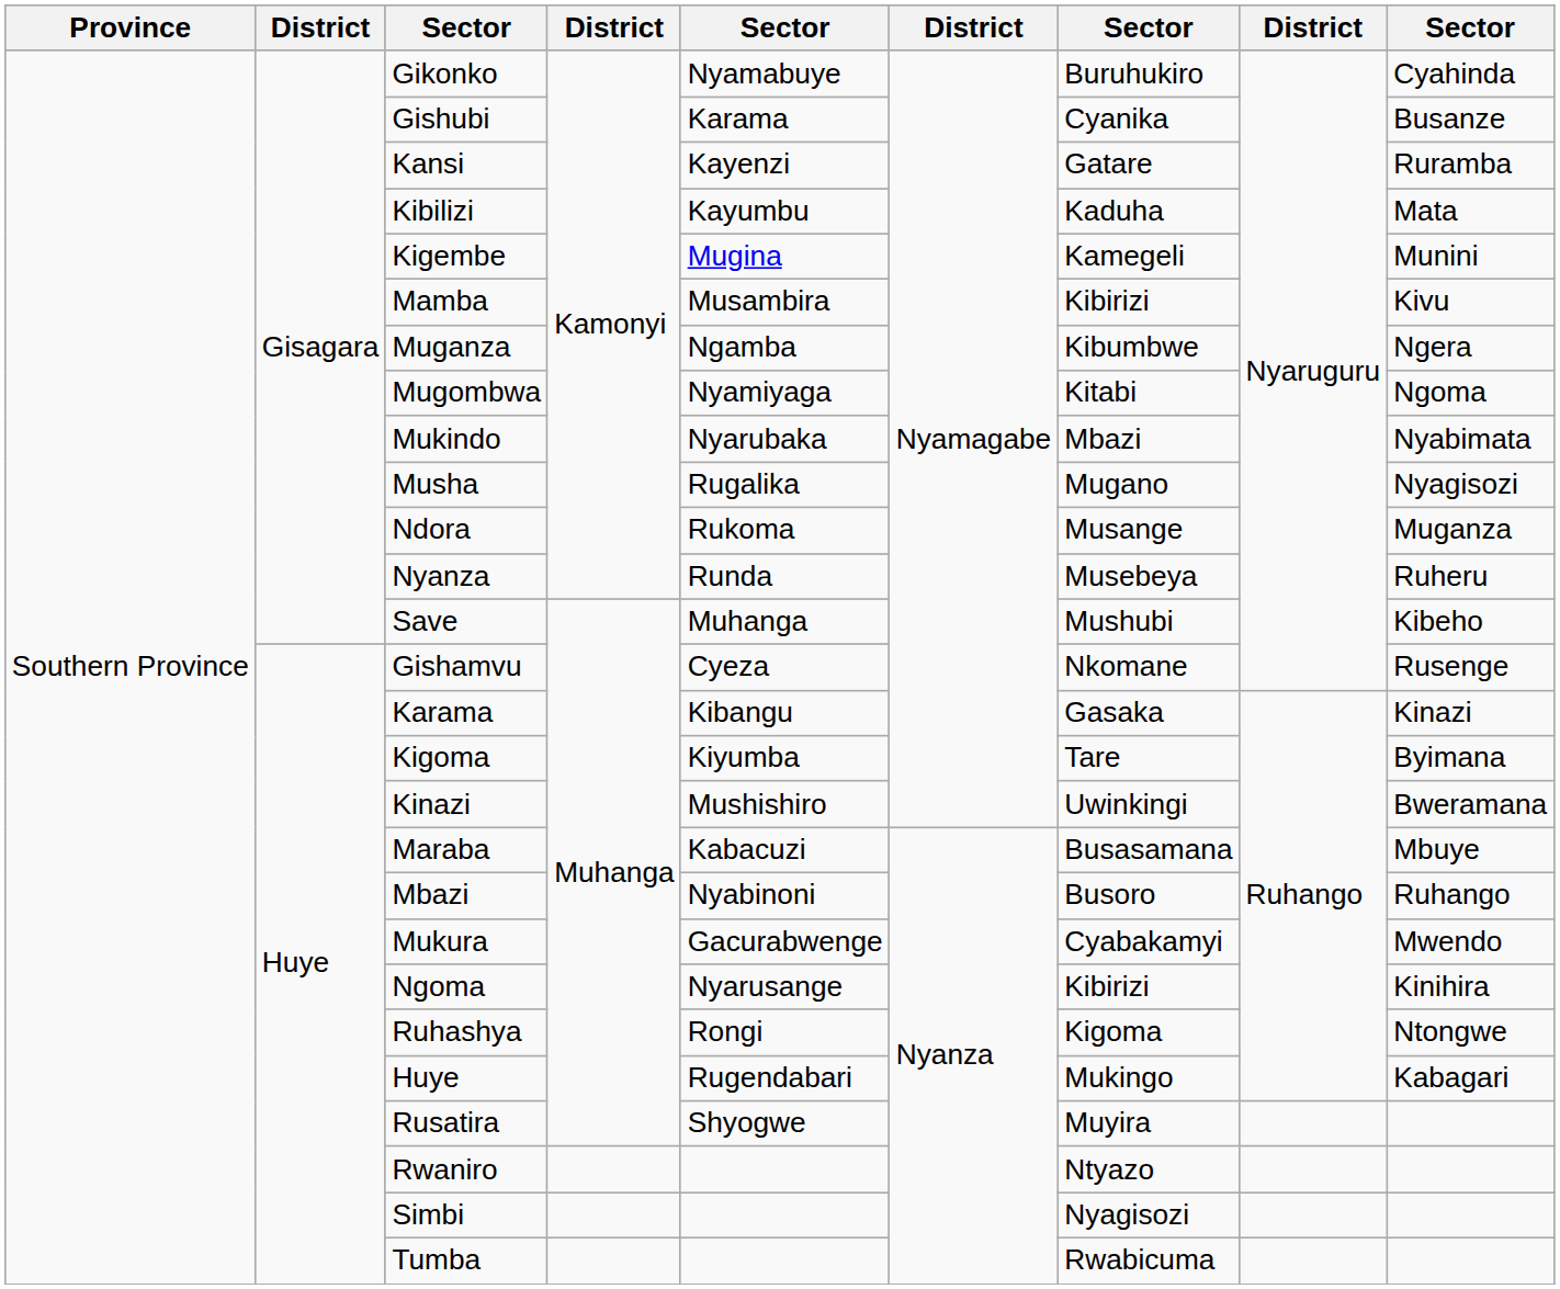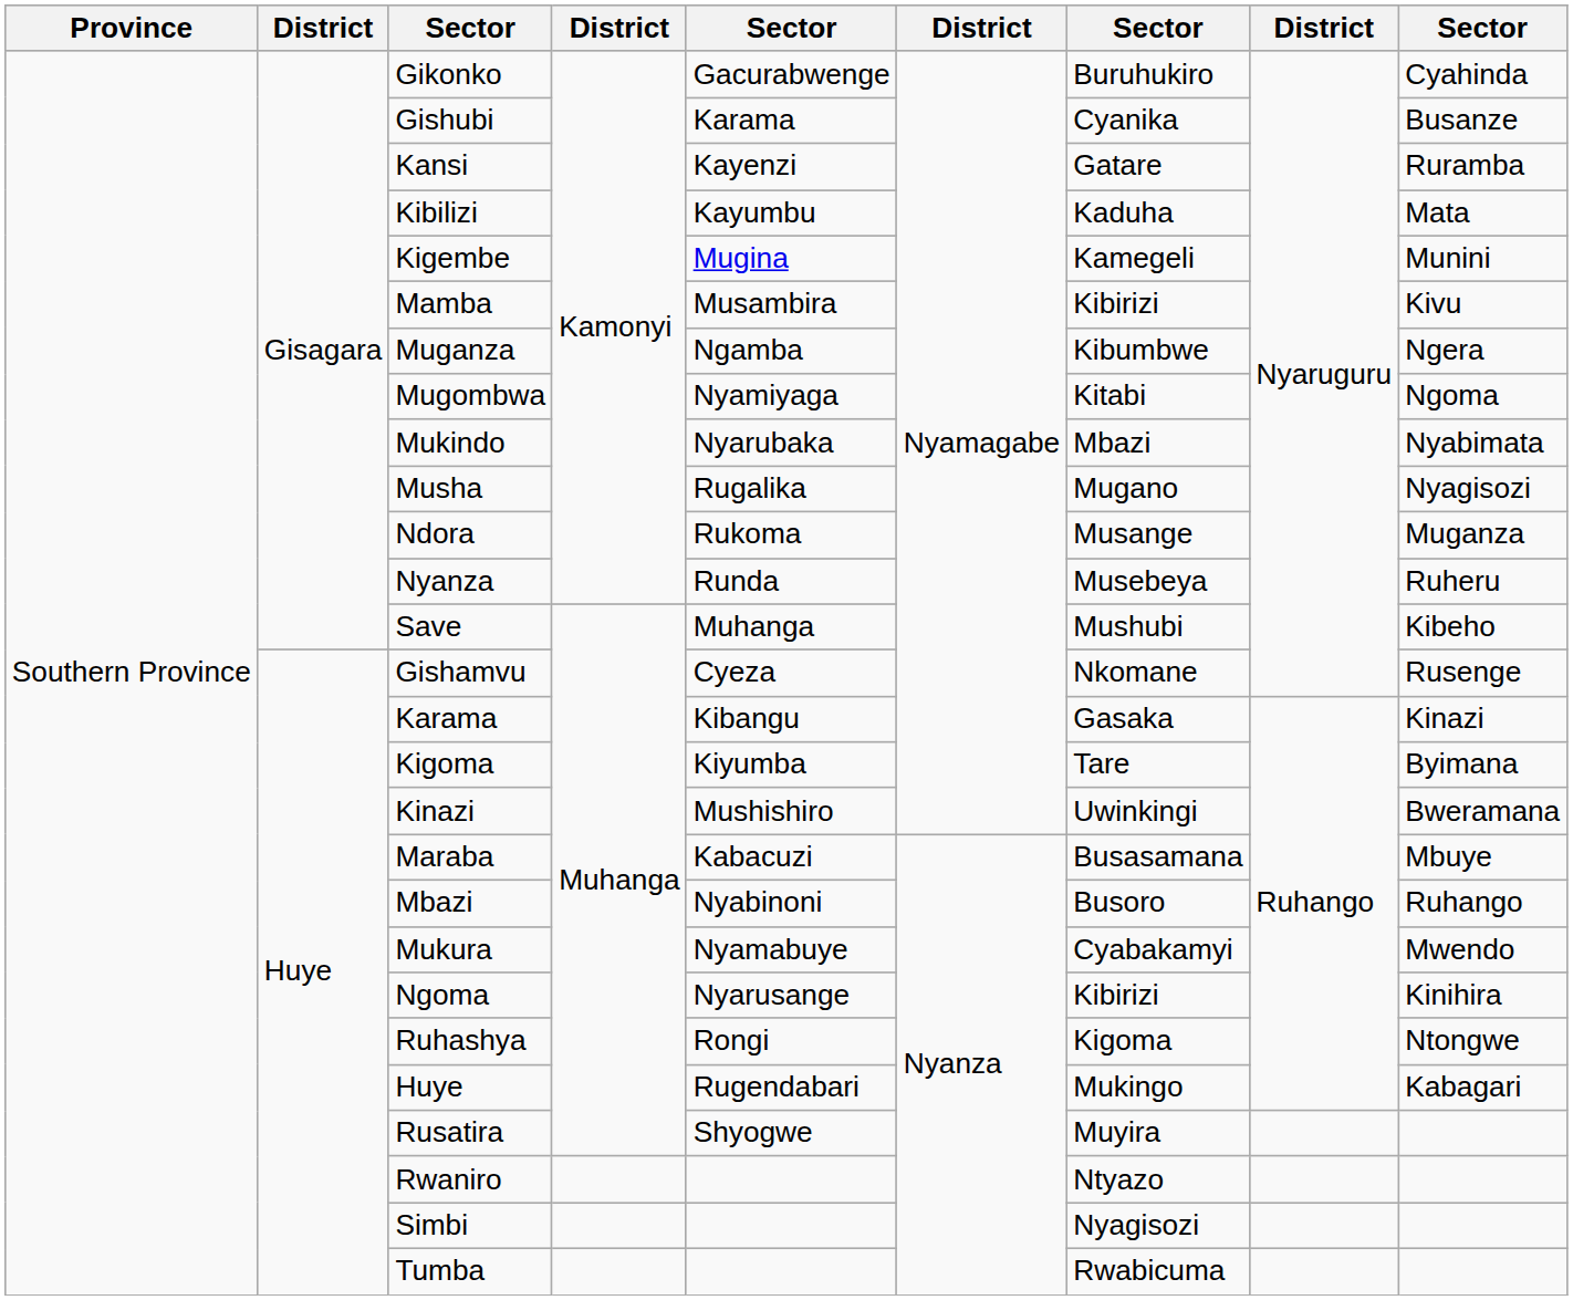 <table class="wikitable">
 <tr>
 <th>Province</th>
 <th>District</th>
 <th>Sector</th>
 <th>District</th>
 <th>Sector</th>
 <th>District</th>
 <th>Sector</th>
 <th>District</th>
 <th>Sector</th>
 </tr>
 <tr>
 <td rowspan="27">Southern Province</td>
 <td rowspan="13">Gisagara</td>
 <td>Gikonko</td>
 <td rowspan="12">Kamonyi</td>
-<td>Nyamabuye</td>
+<td>Gacurabwenge</td>
 <td rowspan="17">Nyamagabe</td>
 <td>Buruhukiro</td>
 <td rowspan="14">Nyaruguru</td>
 <td>Cyahinda</td>
 </tr>
 <tr>
 <td>Gishubi</td>
 <td>Karama</td>
 <td>Cyanika</td>
 <td>Busanze</td>
 </tr>
 <tr>
 <td>Kansi</td>
 <td>Kayenzi</td>
 <td>Gatare</td>
 <td>Ruramba</td>
 </tr>
 <tr>
 <td>Kibilizi</td>
 <td>Kayumbu</td>
 <td>Kaduha</td>
 <td>Mata</td>
 </tr>
 <tr>
 <td>Kigembe</td>
 <td><a href='#'>Mugina</a></td>
 <td>Kamegeli</td>
 <td>Munini</td>
 </tr>
 <tr>
 <td>Mamba</td>
 <td>Musambira</td>
 <td>Kibirizi</td>
 <td>Kivu</td>
 </tr>
 <tr>
 <td>Muganza</td>
 <td>Ngamba</td>
 <td>Kibumbwe</td>
 <td>Ngera</td>
 </tr>
 <tr>
 <td>Mugombwa</td>
 <td>Nyamiyaga</td>
 <td>Kitabi</td>
 <td>Ngoma</td>
 </tr>
 <tr>
 <td>Mukindo</td>
 <td>Nyarubaka</td>
 <td>Mbazi</td>
 <td>Nyabimata</td>
 </tr>
 <tr>
 <td>Musha</td>
 <td>Rugalika</td>
 <td>Mugano</td>
 <td>Nyagisozi</td>
 </tr>
 <tr>
 <td>Ndora</td>
 <td>Rukoma</td>
 <td>Musange</td>
 <td>Muganza</td>
 </tr>
 <tr>
 <td>Nyanza</td>
 <td>Runda</td>
 <td>Musebeya</td>
 <td>Ruheru</td>
 </tr>
 <tr>
 <td>Save</td>
 <td rowspan="12">Muhanga</td>
 <td>Muhanga</td>
 <td>Mushubi</td>
 <td>Kibeho</td>
 </tr>
 <tr>
 <td rowspan="14">Huye</td>
 <td>Gishamvu</td>
 <td>Cyeza</td>
 <td>Nkomane</td>
 <td>Rusenge</td>
 </tr>
 <tr>
 <td>Karama</td>
 <td>Kibangu</td>
 <td>Gasaka</td>
 <td rowspan="9">Ruhango</td>
 <td>Kinazi</td>
 </tr>
 <tr>
 <td>Kigoma</td>
 <td>Kiyumba</td>
 <td>Tare</td>
 <td>Byimana</td>
 </tr>
 <tr>
 <td>Kinazi</td>
 <td>Mushishiro</td>
 <td>Uwinkingi</td>
 <td>Bweramana</td>
 </tr>
 <tr>
 <td>Maraba</td>
 <td>Kabacuzi</td>
 <td rowspan="10">Nyanza</td>
 <td>Busasamana</td>
 <td>Mbuye</td>
 </tr>
 <tr>
 <td>Mbazi</td>
 <td>Nyabinoni</td>
 <td>Busoro</td>
 <td>Ruhango</td>
 </tr>
 <tr>
 <td>Mukura</td>
-<td>Gacurabwenge</td>
+<td>Nyamabuye</td>
 <td>Cyabakamyi</td>
 <td>Mwendo</td>
 </tr>
 <tr>
 <td>Ngoma</td>
 <td>Nyarusange</td>
 <td>Kibirizi</td>
 <td>Kinihira</td>
 </tr>
 <tr>
 <td>Ruhashya</td>
 <td>Rongi</td>
 <td>Kigoma</td>
 <td>Ntongwe</td>
 </tr>
 <tr>
 <td>Huye</td>
 <td>Rugendabari</td>
 <td>Mukingo</td>
 <td>Kabagari</td>
 </tr>
 <tr>
 <td>Rusatira</td>
 <td>Shyogwe</td>
 <td>Muyira</td>
 <td></td>
 <td></td>
 </tr>
 <tr>
 <td>Rwaniro</td>
 <td></td>
 <td></td>
 <td>Ntyazo</td>
 <td></td>
 <td></td>
 </tr>
 <tr>
 <td>Simbi</td>
 <td></td>
 <td></td>
 <td>Nyagisozi</td>
 <td></td>
 <td></td>
 </tr>
 <tr>
 <td>Tumba</td>
 <td></td>
 <td></td>
 <td>Rwabicuma</td>
 <td></td>
 <td></td>
 </tr>
 </table>
